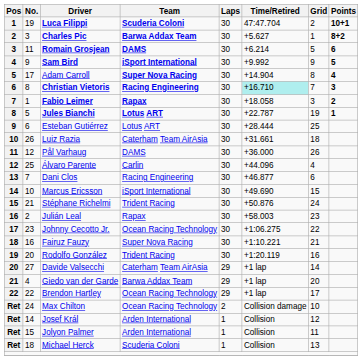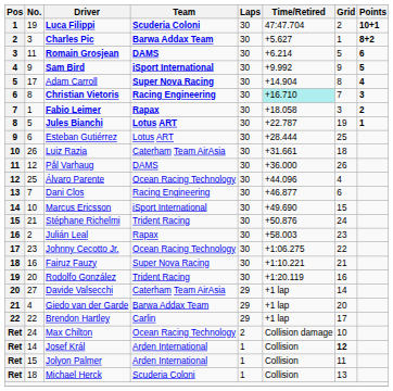 <table class="wikitable" style="font-size:85%">
 <tr>
 <th>Pos</th>
 <th>No.</th>
 <th>Driver</th>
 <th>Team</th>
 <th>Laps</th>
 <th>Time/Retired</th>
 <th>Grid</th>
 <th>Points</th>
 </tr>
 <tr>
 <th>1</th>
 <td>19</td>
 <td> <strong><a href='#'>Luca Filippi</a></strong></td>
 <td><strong><a href='#'>Scuderia Coloni</a></strong></td>
 <td>30</td>
 <td>47:47.704</td>
 <td>2</td>
 <td><strong>10+1</strong></td>
 </tr>
 <tr>
 <th>2</th>
 <td>3</td>
 <td> <strong><a href='#'>Charles Pic</a></strong></td>
 <td><strong><a href='#'>Barwa Addax Team</a></strong></td>
 <td>30</td>
 <td>+5.627</td>
 <td>1</td>
 <td><strong>8+2</strong></td>
 </tr>
 <tr>
 <th>3</th>
 <td>11</td>
 <td> <strong><a href='#'>Romain Grosjean</a></strong></td>
 <td><strong><a href='#'>DAMS</a></strong></td>
 <td>30</td>
 <td>+6.214</td>
 <td>5</td>
 <td><strong>6</strong></td>
 </tr>
 <tr>
 <th>4</th>
 <td>9</td>
 <td> <strong><a href='#'>Sam Bird</a></strong></td>
 <td><strong><a href='#'>iSport International</a></strong></td>
 <td>30</td>
 <td>+9.992</td>
 <td>9</td>
 <td><strong>5</strong></td>
 </tr>
 <tr>
 <th>5</th>
 <td>17</td>
 <td> <a href='#'>Adam Carroll</a></td>
 <td><strong><a href='#'>Super Nova Racing</a></strong></td>
 <td>30</td>
 <td>+14.904</td>
 <td>8</td>
 <td><strong>4</strong></td>
 </tr>
 <tr>
 <th>6</th>
 <td>8</td>
 <td> <strong><a href='#'>Christian Vietoris</a></strong></td>
 <td><strong><a href='#'>Racing Engineering</a></strong></td>
 <td>30</td>
 <td style="background: paleturquoise;">+16.710</td>
 <td>7</td>
 <td><strong>3</strong></td>
 </tr>
 <tr>
 <th>7</th>
 <td>1</td>
 <td> <strong><a href='#'>Fabio Leimer</a></strong></td>
 <td><strong><a href='#'>Rapax</a></strong></td>
 <td>30</td>
 <td>+18.058</td>
 <td>3</td>
 <td><strong>2</strong></td>
 </tr>
 <tr>
 <th>8</th>
 <td>5</td>
 <td> <strong><a href='#'>Jules Bianchi</a></strong></td>
 <td><strong><a href='#'>Lotus</a> <a href='#'>ART</a></strong></td>
 <td>30</td>
 <td>+22.787</td>
 <td>19</td>
 <td><strong>1</strong></td>
 </tr>
 <tr>
 <th>9</th>
 <td>6</td>
 <td> <a href='#'>Esteban Gutiérrez</a></td>
 <td><a href='#'>Lotus</a> <a href='#'>ART</a></td>
 <td>30</td>
 <td>+28.444</td>
 <td>25</td>
 <td></td>
 </tr>
 <tr>
 <th>10</th>
 <td>26</td>
 <td> <a href='#'>Luiz Razia</a></td>
 <td><a href='#'>Caterham</a> <a href='#'>Team AirAsia</a></td>
 <td>30</td>
 <td>+31.661</td>
 <td>18</td>
 <td></td>
 </tr>
 <tr>
 <th>11</th>
 <td>12</td>
 <td> <a href='#'>Pål Varhaug</a></td>
 <td><a href='#'>DAMS</a></td>
 <td>30</td>
 <td>+36.000</td>
 <td>26</td>
 <td></td>
 </tr>
 <tr>
 <th>12</th>
 <td>25</td>
 <td> <a href='#'>Álvaro Parente</a></td>
-<td><a href='#'>Carlin</a></td>
+<td><a href='#'>Ocean Racing Technology</a></td>
 <td>30</td>
 <td>+44.096</td>
 <td>4</td>
 <td></td>
 </tr>
 <tr>
 <th>13</th>
 <td>7</td>
 <td> <a href='#'>Dani Clos</a></td>
 <td><a href='#'>Racing Engineering</a></td>
 <td>30</td>
 <td>+46.877</td>
 <td>6</td>
 <td></td>
 </tr>
 <tr>
 <th>14</th>
 <td>10</td>
 <td> <a href='#'>Marcus Ericsson</a></td>
 <td><a href='#'>iSport International</a></td>
 <td>30</td>
 <td>+49.690</td>
 <td>15</td>
 <td></td>
 </tr>
 <tr>
 <th>15</th>
 <td>21</td>
 <td> <a href='#'>Stéphane Richelmi</a></td>
 <td><a href='#'>Trident Racing</a></td>
 <td>30</td>
 <td>+50.876</td>
 <td>24</td>
 <td></td>
 </tr>
 <tr>
 <th>16</th>
 <td>2</td>
 <td> <a href='#'>Julián Leal</a></td>
 <td><a href='#'>Rapax</a></td>
 <td>30</td>
 <td>+58.003</td>
 <td>23</td>
 <td></td>
 </tr>
 <tr>
 <th>17</th>
 <td>23</td>
 <td> <a href='#'>Johnny Cecotto Jr.</a></td>
 <td><a href='#'>Ocean Racing Technology</a></td>
 <td>30</td>
 <td>+1:06.275</td>
 <td>22</td>
 <td></td>
 </tr>
 <tr>
 <th>18</th>
 <td>16</td>
 <td> <a href='#'>Fairuz Fauzy</a></td>
 <td><a href='#'>Super Nova Racing</a></td>
 <td>30</td>
 <td>+1:10.221</td>
 <td>21</td>
 <td></td>
 </tr>
 <tr>
 <th>19</th>
 <td>20</td>
 <td> <a href='#'>Rodolfo González</a></td>
 <td><a href='#'>Trident Racing</a></td>
 <td>30</td>
 <td>+1:20.119</td>
 <td>16</td>
 <td></td>
 </tr>
 <tr>
 <th>20</th>
 <td>27</td>
 <td> <a href='#'>Davide Valsecchi</a></td>
 <td><a href='#'>Caterham</a> <a href='#'>Team AirAsia</a></td>
 <td>29</td>
 <td>+1 lap</td>
 <td>14</td>
 <td></td>
 </tr>
 <tr>
 <th>21</th>
 <td>4</td>
 <td> <a href='#'>Giedo van der Garde</a></td>
 <td><a href='#'>Barwa Addax Team</a></td>
 <td>29</td>
 <td>+1 lap</td>
 <td>20</td>
 <td></td>
 </tr>
 <tr>
 <th>22</th>
 <td>22</td>
 <td> <a href='#'>Brendon Hartley</a></td>
-<td><a href='#'>Ocean Racing Technology</a></td>
+<td><a href='#'>Carlin</a></td>
 <td>29</td>
 <td>+1 lap</td>
 <td>17</td>
 <td></td>
 </tr>
 <tr>
 <th>Ret</th>
 <td>24</td>
 <td> <a href='#'>Max Chilton</a></td>
 <td><a href='#'>Ocean Racing Technology</a></td>
 <td>2</td>
 <td>Collision damage</td>
 <td>10</td>
 <td></td>
 </tr>
 <tr>
 <th>Ret</th>
 <td>14</td>
 <td> <a href='#'>Josef Král</a></td>
 <td><a href='#'>Arden International</a></td>
 <td>1</td>
 <td>Collision</td>
-<td>12</td>
+<td><strong>12</strong></td>
 <td></td>
 </tr>
 <tr>
 <th>Ret</th>
 <td>15</td>
 <td> <a href='#'>Jolyon Palmer</a></td>
 <td><a href='#'>Arden International</a></td>
 <td>1</td>
 <td>Collision</td>
 <td>11</td>
 <td></td>
 </tr>
 <tr>
 <th>Ret</th>
 <td>18</td>
 <td> <a href='#'>Michael Herck</a></td>
 <td><a href='#'>Scuderia Coloni</a></td>
 <td>1</td>
 <td>Collision</td>
 <td>13</td>
 <td></td>
 </tr>
 <tr>
 <td colspan=8></td>
 </tr>
 <tr>
 </tr>
 </table>
